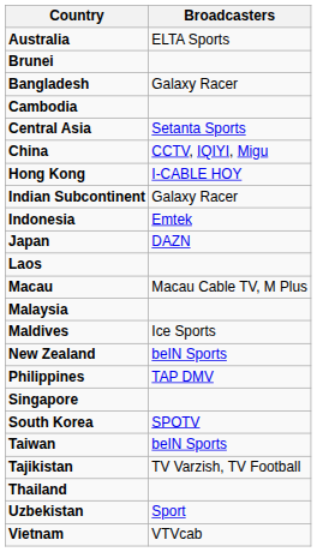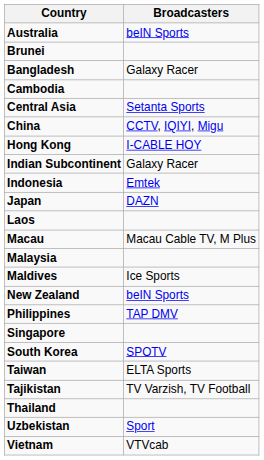 <table class="wikitable" border="2">
 <tr>
 <th>Country</th>
 <th>Broadcasters</th>
 </tr>
 <tr>
 <td><strong>Australia</strong></td>
-<td>ELTA Sports</td>
+<td><a href='#'>beIN Sports</a></td>
 </tr>
 <tr>
 <td><strong>Brunei</strong></td>
 <td></td>
 </tr>
 <tr>
 <td><strong>Bangladesh</strong></td>
 <td>Galaxy Racer</td>
 </tr>
 <tr>
 <td><strong>Cambodia</strong></td>
 <td></td>
 </tr>
 <tr>
 <td><strong>Central Asia</strong></td>
 <td><a href='#'>Setanta Sports</a></td>
 </tr>
 <tr>
 <td><strong>China</strong></td>
 <td><a href='#'>CCTV</a>, <a href='#'>IQIYI</a>, <a href='#'>Migu</a></td>
 </tr>
 <tr>
 <td><strong>Hong Kong</strong></td>
 <td><a href='#'>I-CABLE HOY</a></td>
 </tr>
 <tr>
 <td><strong>Indian Subcontinent</strong></td>
 <td>Galaxy Racer</td>
 </tr>
 <tr>
 <td><strong>Indonesia</strong></td>
 <td><a href='#'>Emtek</a></td>
 </tr>
 <tr>
 <td><strong>Japan</strong></td>
 <td><a href='#'>DAZN</a></td>
 </tr>
 <tr>
 <td><strong>Laos</strong></td>
 <td></td>
 </tr>
 <tr>
 <td><strong>Macau</strong></td>
 <td>Macau Cable TV, M Plus</td>
 </tr>
 <tr>
 <td><strong>Malaysia</strong></td>
 <td></td>
 </tr>
 <tr>
 <td><strong>Maldives</strong></td>
 <td>Ice Sports</td>
 </tr>
 <tr>
 <td><strong>New Zealand</strong></td>
 <td><a href='#'>beIN Sports</a></td>
 </tr>
 <tr>
 <td><strong>Philippines</strong></td>
 <td><a href='#'>TAP DMV</a></td>
 </tr>
 <tr>
 <td><strong>Singapore</strong></td>
 <td></td>
 </tr>
 <tr>
 <td><strong>South Korea</strong></td>
 <td><a href='#'>SPOTV</a></td>
 </tr>
 <tr>
 <td><strong>Taiwan</strong></td>
-<td><a href='#'>beIN Sports</a></td>
+<td>ELTA Sports</td>
 </tr>
 <tr>
 <td><strong>Tajikistan</strong></td>
 <td>TV Varzish, TV Football</td>
 </tr>
 <tr>
 <td><strong>Thailand</strong></td>
 <td></td>
 </tr>
 <tr>
 <td><strong>Uzbekistan</strong></td>
 <td><a href='#'>Sport</a></td>
 </tr>
 <tr>
 <td><strong>Vietnam</strong></td>
 <td>VTVcab</td>
 </tr>
 </table>
